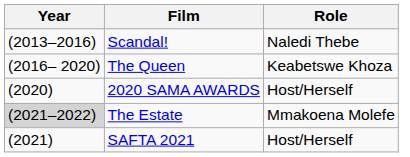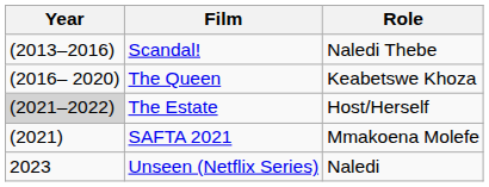 <table class="wikitable">
 <tr>
 <th>Year</th>
 <th>Film</th>
 <th>Role</th>
 </tr>
 <tr>
 <td>(2013–2016)</td>
 <td><a href='#'>Scandal!</a></td>
 <td>Naledi Thebe</td>
 </tr>
 <tr>
 <td>(2016– 2020)</td>
 <td><a href='#'>The Queen</a></td>
 <td>Keabetswe Khoza</td>
 </tr>
 <tr>
-<td>(2020)</td>
-<td><a href='#'>2020 SAMA AWARDS</a></td>
-<td>Host/Herself</td>
-</tr>
-<tr>
 <td style="background: lightgrey;">(2021–2022)</td>
 <td><a href='#'>The Estate</a></td>
-<td>Mmakoena Molefe</td>
+<td>Host/Herself</td>
 </tr>
 <tr>
 <td>(2021)</td>
 <td><a href='#'>SAFTA 2021</a></td>
-<td>Host/Herself</td>
+<td>Mmakoena Molefe</td>
+</tr>
+<tr>
+<td>2023</td>
+<td><a href='#'>Unseen (Netflix Series)</a></td>
+<td>Naledi</td>
 </tr>
 </table>
